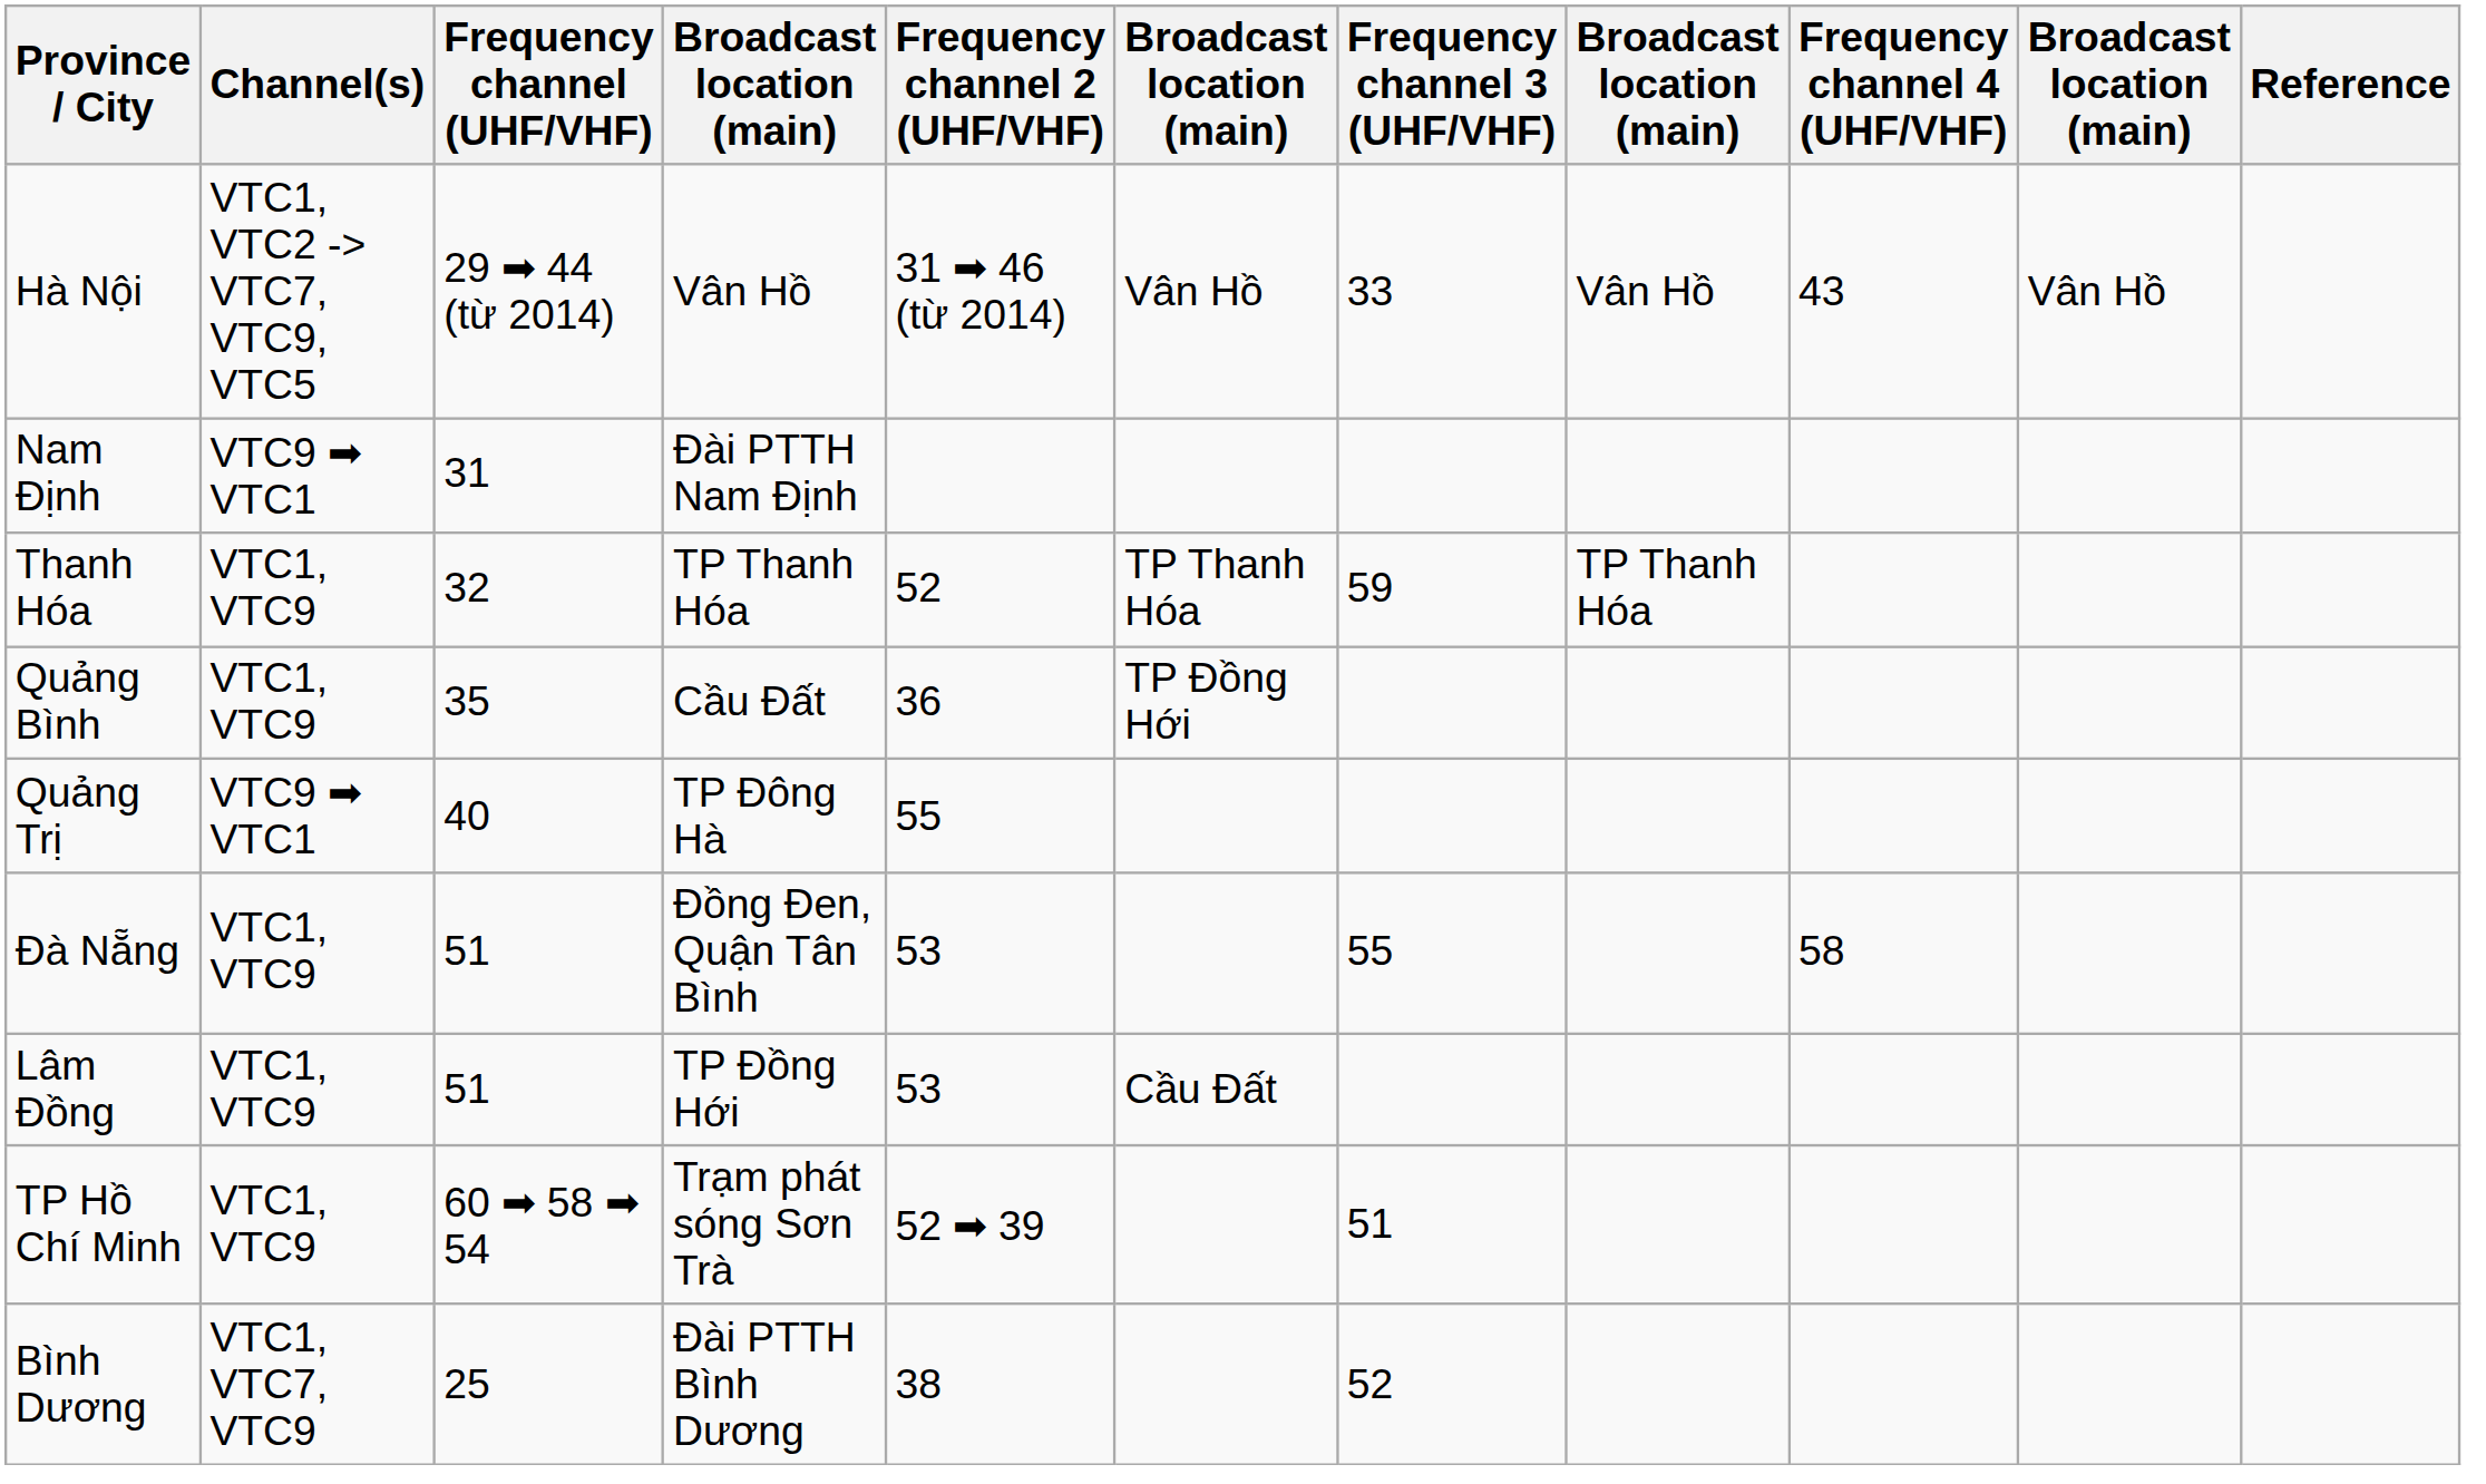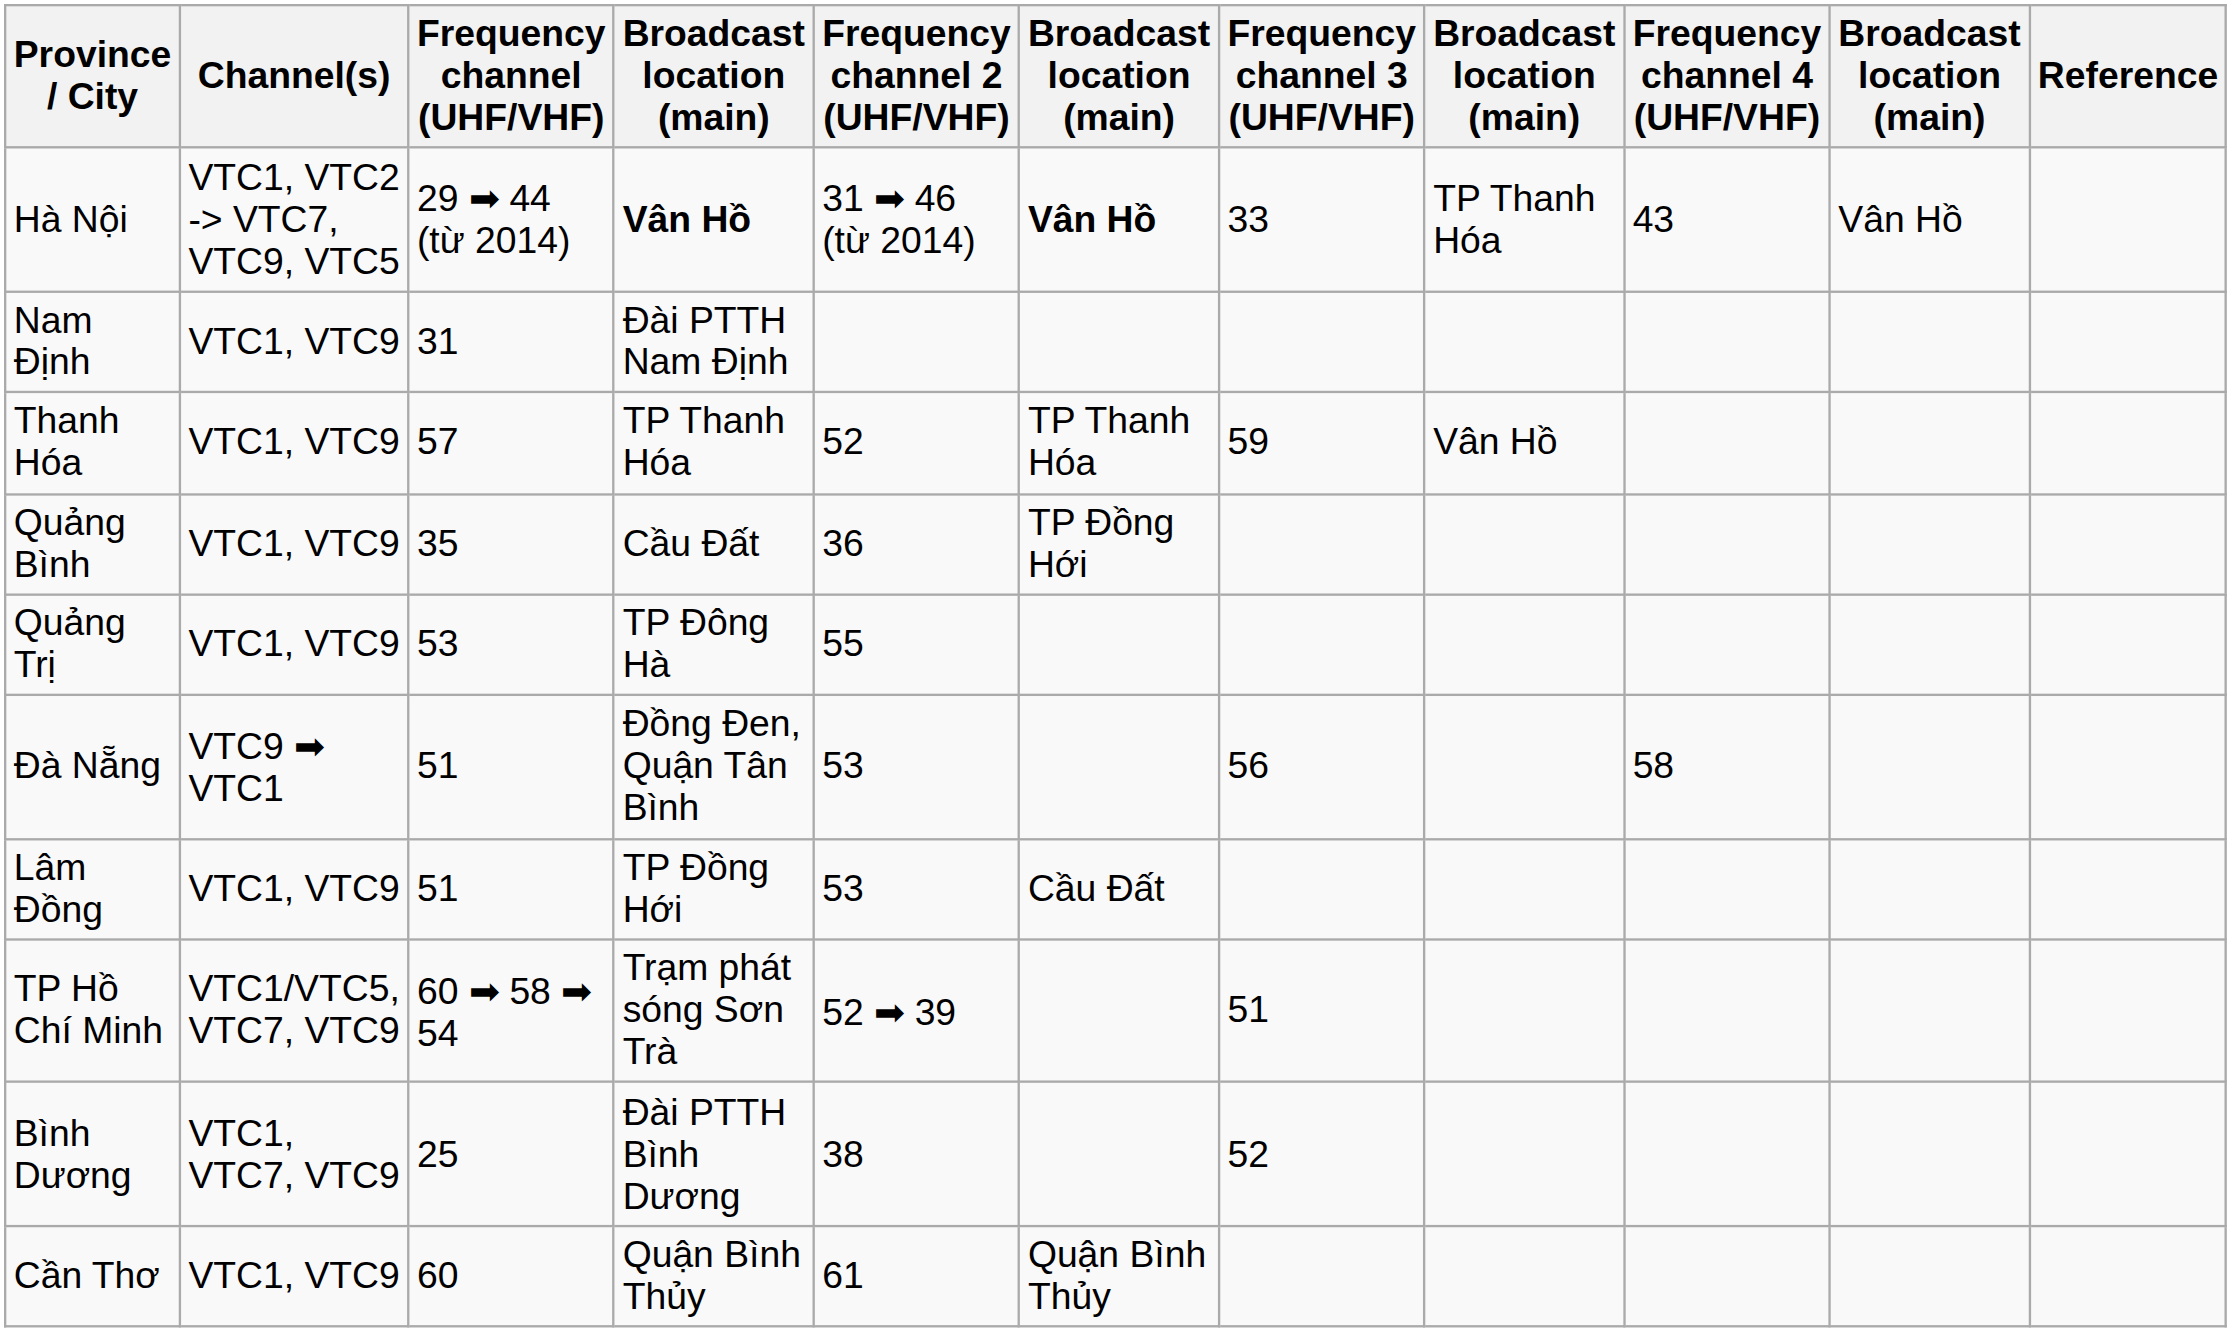 <table class=wikitable>
 <tr>
 <th>Province / City</th>
 <th>Channel(s)</th>
 <th>Frequency channel (UHF/VHF)</th>
 <th>Broadcast location (main)</th>
 <th>Frequency channel 2 (UHF/VHF)</th>
 <th>Broadcast location (main)</th>
 <th>Frequency channel 3 (UHF/VHF)</th>
 <th>Broadcast location (main)</th>
 <th>Frequency channel 4 (UHF/VHF)</th>
 <th>Broadcast location (main)</th>
 <th>Reference</th>
 </tr>
 <tr>
 <td>Hà Nội</td>
 <td>VTC1, VTC2 -> VTC7, VTC9, VTC5</td>
 <td>29 ➡ 44 (từ 2014)</td>
-<td>Vân Hồ</td>
+<td><strong>Vân Hồ</strong></td>
 <td>31 ➡ 46 (từ 2014)</td>
-<td>Vân Hồ</td>
+<td><strong>Vân Hồ</strong></td>
 <td>33</td>
-<td>Vân Hồ</td>
+<td>TP Thanh Hóa</td>
 <td>43</td>
 <td>Vân Hồ</td>
 <td></td>
 </tr>
 <tr>
 <td>Nam Định</td>
-<td>VTC9 ➡ VTC1</td>
+<td>VTC1, VTC9</td>
 <td>31</td>
 <td>Đài PTTH Nam Định</td>
 <td></td>
 <td></td>
 <td></td>
 <td></td>
 <td></td>
 <td></td>
 <td></td>
 </tr>
 <tr>
 <td>Thanh Hóa</td>
 <td>VTC1, VTC9</td>
-<td>32</td>
+<td>57</td>
 <td>TP Thanh Hóa</td>
 <td>52</td>
 <td>TP Thanh Hóa</td>
 <td>59</td>
-<td>TP Thanh Hóa</td>
+<td>Vân Hồ</td>
 <td></td>
 <td></td>
 <td></td>
 </tr>
 <tr>
 <td>Quảng Bình</td>
 <td>VTC1, VTC9</td>
 <td>35</td>
 <td>Cầu Đất</td>
 <td>36</td>
 <td>TP Đồng Hới</td>
 <td></td>
 <td></td>
 <td></td>
 <td></td>
 </tr>
 <tr>
 <td>Quảng Trị</td>
-<td>VTC9 ➡ VTC1</td>
-<td>40</td>
+<td>VTC1, VTC9</td>
+<td>53</td>
 <td>TP Đông Hà</td>
 <td>55</td>
 <td></td>
 <td></td>
 <td></td>
 <td></td>
 <td></td>
 <td></td>
 </tr>
 <tr>
 <td>Đà Nẵng</td>
-<td>VTC1, VTC9</td>
+<td>VTC9 ➡ VTC1</td>
 <td>51</td>
 <td>Đồng Đen, Quận Tân Bình</td>
 <td>53</td>
 <td></td>
-<td>55</td>
+<td>56</td>
 <td></td>
 <td>58</td>
 <td></td>
 <td></td>
 </tr>
 <tr>
 <td>Lâm Đồng</td>
 <td>VTC1, VTC9</td>
 <td>51</td>
 <td>TP Đồng Hới</td>
 <td>53</td>
 <td>Cầu Đất</td>
 <td></td>
 <td></td>
 <td></td>
 <td></td>
 <td></td>
 </tr>
 <tr>
 <td>TP Hồ Chí Minh</td>
-<td>VTC1, VTC9</td>
+<td>VTC1/VTC5, VTC7, VTC9</td>
 <td>60 ➡ 58 ➡ 54</td>
 <td>Trạm phát sóng Sơn Trà</td>
 <td>52 ➡ 39</td>
 <td></td>
 <td>51</td>
 <td></td>
 <td></td>
 <td></td>
 <td></td>
 </tr>
 <tr>
 <td>Bình Dương</td>
 <td>VTC1, VTC7, VTC9</td>
 <td>25</td>
 <td>Đài PTTH Bình Dương</td>
 <td>38</td>
 <td></td>
 <td>52</td>
 <td></td>
 <td></td>
 <td></td>
 <td></td>
 </tr>
+<tr>
+<td>Cần Thơ</td>
+<td>VTC1, VTC9</td>
+<td>60</td>
+<td>Quận Bình Thủy</td>
+<td>61</td>
+<td>Quận Bình Thủy</td>
+<td></td>
+<td></td>
+<td></td>
+<td></td>
+<td></td>
+</tr>
 </table>
